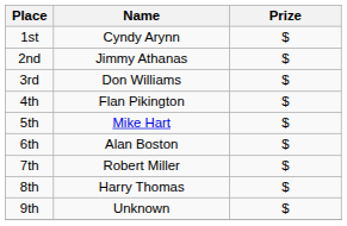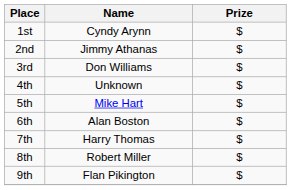 <table class="wikitable">
 <tr>
 <th width="50">Place</th>
 <th width="200">Name</th>
 <th width="125">Prize</th>
 </tr>
 <tr>
 <td align = "center">1st</td>
 <td align = "center">Cyndy Arynn</td>
 <td align = "center">$</td>
 </tr>
 <tr>
 <td align = "center">2nd</td>
 <td align = "center">Jimmy Athanas</td>
 <td align = "center">$</td>
 </tr>
 <tr>
 <td align = "center">3rd</td>
 <td align = "center">Don Williams</td>
 <td align = "center">$</td>
 </tr>
 <tr>
 <td align = "center">4th</td>
-<td align = "center">Flan Pikington</td>
+<td align = "center">Unknown</td>
 <td align = "center">$</td>
 </tr>
 <tr>
 <td align = "center">5th</td>
 <td align = "center"><a href='#'>Mike Hart</a></td>
 <td align = "center">$</td>
 </tr>
 <tr>
 <td align = "center">6th</td>
 <td align = "center">Alan Boston</td>
 <td align = "center">$</td>
 </tr>
 <tr>
 <td align = "center">7th</td>
+<td align = "center">Harry Thomas</td>
+<td align = "center">$</td>
+</tr>
+<tr>
+<td align = "center">8th</td>
 <td align = "center">Robert Miller</td>
 <td align = "center">$</td>
 </tr>
 <tr>
-<td align = "center">8th</td>
-<td align = "center">Harry Thomas</td>
-<td align = "center">$</td>
-</tr>
-<tr>
 <td align = "center">9th</td>
-<td align = "center">Unknown</td>
+<td align = "center">Flan Pikington</td>
 <td align = "center">$</td>
 </tr>
 <tr>
 </tr>
 </table>
